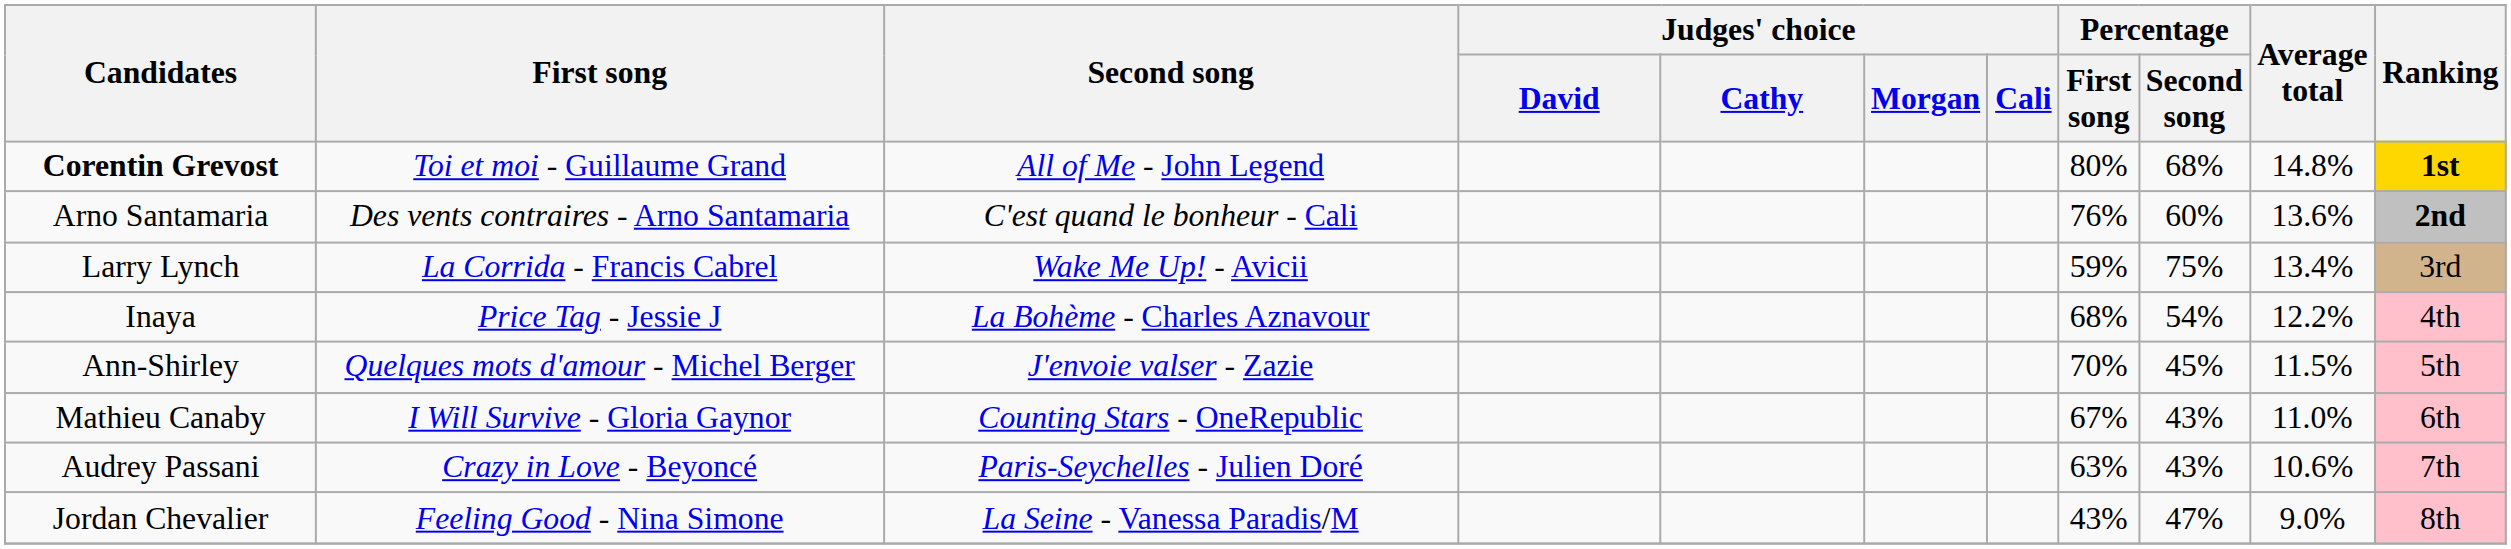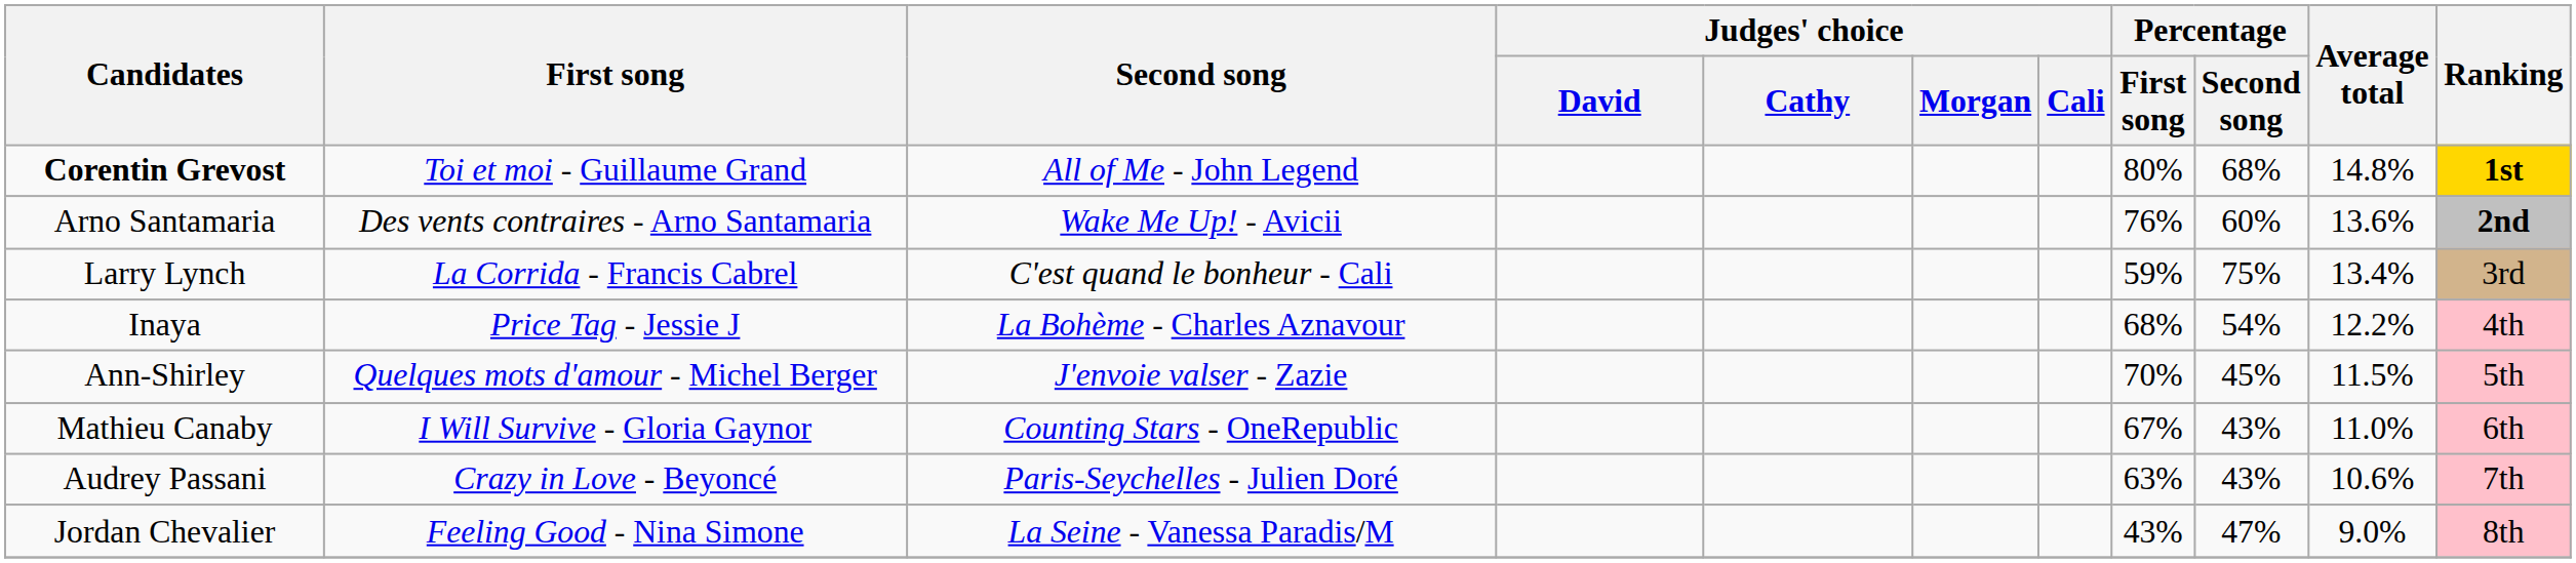 <table class="wikitable" style="text-align:center; width:100%;">
 <tr>
 <th scope="col" rowspan="2" style="width:15%;">Candidates</th>
 <th scope="col" rowspan="2" style="width:30%;">First song</th>
 <th scope="col" rowspan="2" style="width:30%;">Second song</th>
 <th scope="col" colspan="4" style="width:20%;">Judges' choice</th>
 <th scope="col" colspan="2" style="width:15%;">Percentage</th>
 <th scope="col" rowspan="2" style="width:15%;">Average total</th>
 <th scope="col" rowspan="2" style="width:32%;">Ranking</th>
 </tr>
 <tr>
 <th width="10%"><a href='#'>David</a></th>
 <th width="10%"><a href='#'>Cathy</a></th>
 <th width="10%"><a href='#'>Morgan</a></th>
 <th width="10%"><a href='#'>Cali</a></th>
 <th style="width:05%;">First song</th>
 <th style="width:05%;">Second song</th>
 </tr>
 <tr>
 <td><strong>Corentin Grevost</strong></td>
 <td><em><a href='#'>Toi et moi</a></em> - <a href='#'>Guillaume Grand</a></td>
 <td><em><a href='#'>All of Me</a></em> - <a href='#'>John Legend</a></td>
 <td></td>
 <td></td>
 <td></td>
 <td></td>
 <td>80%</td>
 <td>68%</td>
 <td>14.8%</td>
 <td style="background:gold"><strong>1st</strong></td>
 </tr>
 <tr>
 <td>Arno Santamaria</td>
 <td><em>Des vents contraires</em> - <a href='#'>Arno Santamaria</a></td>
-<td><em>C'est quand le bonheur</em> - <a href='#'>Cali</a></td>
+<td><em><a href='#'>Wake Me Up!</a></em> - <a href='#'>Avicii</a></td>
 <td></td>
 <td></td>
 <td></td>
 <td></td>
 <td>76%</td>
 <td>60%</td>
 <td>13.6%</td>
 <td style="background:silver"><strong>2nd</strong></td>
 </tr>
 <tr>
 <td>Larry Lynch</td>
 <td><em><a href='#'>La Corrida</a></em> - <a href='#'>Francis Cabrel</a></td>
-<td><em><a href='#'>Wake Me Up!</a></em> - <a href='#'>Avicii</a></td>
+<td><em>C'est quand le bonheur</em> - <a href='#'>Cali</a></td>
 <td></td>
 <td></td>
 <td></td>
 <td></td>
 <td>59%</td>
 <td>75%</td>
 <td>13.4%</td>
 <td style="background:tan">3rd</td>
 </tr>
 <tr>
 <td>Inaya</td>
 <td><em><a href='#'>Price Tag</a></em> - <a href='#'>Jessie J</a></td>
 <td><em><a href='#'>La Bohème</a></em> - <a href='#'>Charles Aznavour</a></td>
 <td></td>
 <td></td>
 <td></td>
 <td></td>
 <td>68%</td>
 <td>54%</td>
 <td>12.2%</td>
 <td style="background:pink">4th</td>
 </tr>
 <tr>
 <td>Ann-Shirley</td>
 <td><em><a href='#'>Quelques mots d'amour</a></em> - <a href='#'>Michel Berger</a></td>
 <td><em><a href='#'>J'envoie valser</a></em> - <a href='#'>Zazie</a></td>
 <td></td>
 <td></td>
 <td></td>
 <td></td>
 <td>70%</td>
 <td>45%</td>
 <td>11.5%</td>
 <td style="background:pink">5th</td>
 </tr>
 <tr>
 <td>Mathieu Canaby</td>
 <td><em><a href='#'>I Will Survive</a></em> - <a href='#'>Gloria Gaynor</a></td>
 <td><em><a href='#'>Counting Stars</a></em> - <a href='#'>OneRepublic</a></td>
 <td></td>
 <td></td>
 <td></td>
 <td></td>
 <td>67%</td>
 <td>43%</td>
 <td>11.0%</td>
 <td style="background:pink">6th</td>
 </tr>
 <tr>
 <td>Audrey Passani</td>
 <td><em><a href='#'>Crazy in Love</a></em> - <a href='#'>Beyoncé</a></td>
 <td><em><a href='#'>Paris-Seychelles</a></em> - <a href='#'>Julien Doré</a></td>
 <td></td>
 <td></td>
 <td></td>
 <td></td>
 <td>63%</td>
 <td>43%</td>
 <td>10.6%</td>
 <td style="background:pink">7th</td>
 </tr>
 <tr>
 <td>Jordan Chevalier</td>
 <td><em><a href='#'>Feeling Good</a></em> - <a href='#'>Nina Simone</a></td>
 <td><em><a href='#'>La Seine</a></em> - <a href='#'>Vanessa Paradis</a>/<a href='#'>M</a></td>
 <td></td>
 <td></td>
 <td></td>
 <td></td>
 <td>43%</td>
 <td>47%</td>
 <td>9.0%</td>
 <td style="background:pink">8th</td>
 </tr>
 <tr>
 </tr>
 </table>
